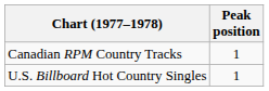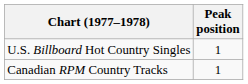 <table class="wikitable sortable">
 <tr>
 <th align="left">Chart (1977–1978)</th>
 <th align="center">Peak<br>position</th>
 </tr>
 <tr>
+<td align="left">U.S. <em>Billboard</em> Hot Country Singles</td>
+<td align="center">1</td>
+</tr>
+<tr>
 <td align="left">Canadian <em>RPM</em> Country Tracks</td>
 <td align="center">1</td>
 </tr>
-<tr>
-<td align="left">U.S. <em>Billboard</em> Hot Country Singles</td>
-<td align="center">1</td>
-</tr>
 </table>
